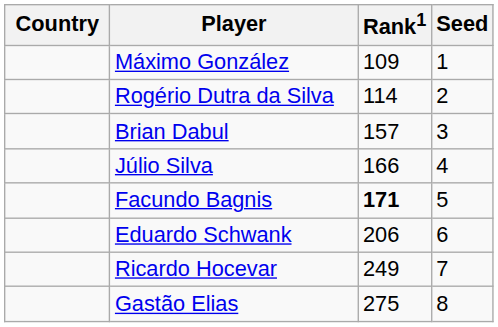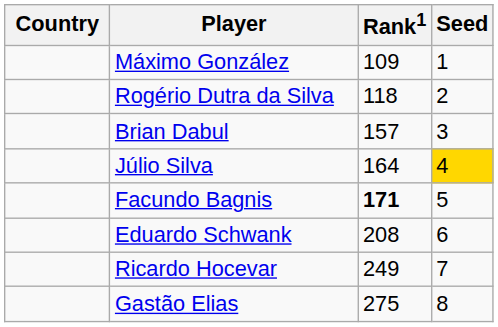 <table class="sortable wikitable">
 <tr>
 <th width="70">Country</th>
 <th width="175">Player</th>
 <th>Rank<sup>1</sup></th>
 <th>Seed</th>
 </tr>
 <tr>
 <td></td>
 <td><a href='#'>Máximo González</a></td>
 <td>109</td>
 <td>1</td>
 </tr>
 <tr>
 <td></td>
 <td><a href='#'>Rogério Dutra da Silva</a></td>
-<td>114</td>
+<td>118</td>
 <td>2</td>
 </tr>
 <tr>
 <td></td>
 <td><a href='#'>Brian Dabul</a></td>
 <td>157</td>
 <td>3</td>
 </tr>
 <tr>
 <td></td>
 <td><a href='#'>Júlio Silva</a></td>
-<td>166</td>
-<td>4</td>
+<td>164</td>
+<td style="background: gold;">4</td>
 </tr>
 <tr>
 <td></td>
 <td><a href='#'>Facundo Bagnis</a></td>
 <td><strong>171</strong></td>
 <td>5</td>
 </tr>
 <tr>
 <td></td>
 <td><a href='#'>Eduardo Schwank</a></td>
-<td>206</td>
+<td>208</td>
 <td>6</td>
 </tr>
 <tr>
 <td></td>
 <td><a href='#'>Ricardo Hocevar</a></td>
 <td>249</td>
 <td>7</td>
 </tr>
 <tr>
 <td></td>
 <td><a href='#'>Gastão Elias</a></td>
 <td>275</td>
 <td>8</td>
 </tr>
 </table>
